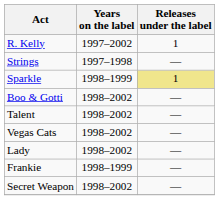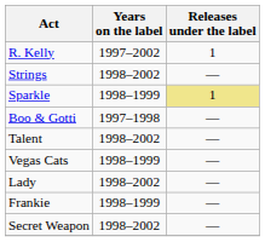 <table class="wikitable">
 <tr style="background:#ccc;">
 <th style="text-align:center;">Act</th>
 <th style="text-align:center;">Years <br>on the label</th>
 <th style="text-align:center;">Releases <br>under the label</th>
 </tr>
 <tr>
 <td><a href='#'>R. Kelly</a></td>
 <td style="text-align:center;">1997–2002</td>
 <td style="text-align:center;">1</td>
 </tr>
 <tr>
 <td><a href='#'>Strings</a></td>
-<td style="text-align:center;">1997–1998</td>
+<td style="text-align:center;">1998–2002</td>
 <td style="text-align:center;">—</td>
 </tr>
 <tr>
 <td><a href='#'>Sparkle</a></td>
 <td style="text-align:center;">1998–1999</td>
 <td style="background: khaki; text-align:center;">1</td>
 </tr>
 <tr>
 <td><a href='#'>Boo & Gotti</a></td>
-<td style="text-align:center;">1998–2002</td>
+<td style="text-align:center;">1997–1998</td>
 <td style="text-align:center;">—</td>
 </tr>
 <tr>
 <td>Talent</td>
 <td style="text-align:center;">1998–2002</td>
 <td style="text-align:center;">—</td>
 </tr>
 <tr>
 <td>Vegas Cats</td>
-<td style="text-align:center;">1998–2002</td>
+<td style="text-align:center;">1998–1999</td>
 <td style="text-align:center;">—</td>
 </tr>
 <tr>
 <td>Lady</td>
 <td style="text-align:center;">1998–2002</td>
 <td style="text-align:center;">—</td>
 </tr>
 <tr>
 <td>Frankie</td>
 <td style="text-align:center;">1998–1999</td>
 <td style="text-align:center;">—</td>
 </tr>
 <tr>
 <td>Secret Weapon</td>
 <td style="text-align:center;">1998–2002</td>
 <td style="text-align:center;">—</td>
 </tr>
 <tr>
 </tr>
 </table>
